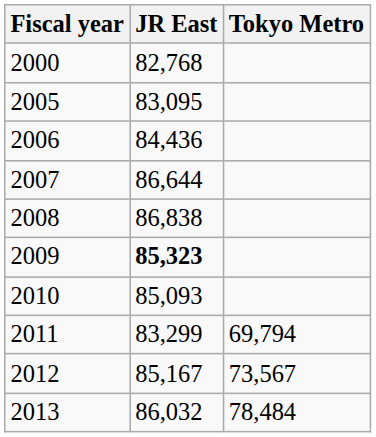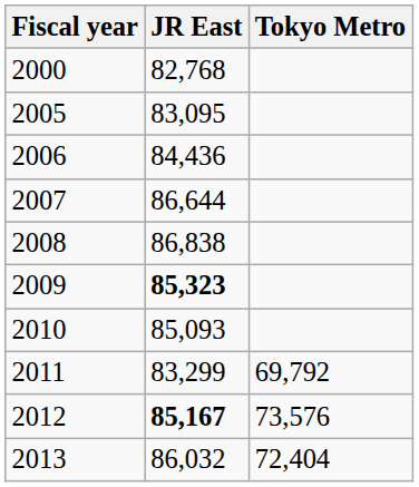 <table class="wikitable">
 <tr>
 <th>Fiscal year</th>
 <th>JR East</th>
 <th>Tokyo Metro</th>
 </tr>
 <tr>
 <td>2000</td>
 <td>82,768</td>
 <td></td>
 </tr>
 <tr>
 <td>2005</td>
 <td>83,095</td>
 <td></td>
 </tr>
 <tr>
 <td>2006</td>
 <td>84,436</td>
 <td></td>
 </tr>
 <tr>
 <td>2007</td>
 <td>86,644</td>
 <td></td>
 </tr>
 <tr>
 <td>2008</td>
 <td>86,838</td>
 <td></td>
 </tr>
 <tr>
 <td>2009</td>
 <td><strong>85,323</strong></td>
 <td></td>
 </tr>
 <tr>
 <td>2010</td>
 <td>85,093</td>
 <td></td>
 </tr>
 <tr>
 <td>2011</td>
 <td>83,299</td>
-<td>69,794</td>
+<td>69,792</td>
 </tr>
 <tr>
 <td>2012</td>
-<td>85,167</td>
-<td>73,567</td>
+<td><strong>85,167</strong></td>
+<td>73,576</td>
 </tr>
 <tr>
 <td>2013</td>
 <td>86,032</td>
-<td>78,484</td>
+<td>72,404</td>
 </tr>
 </table>
